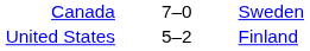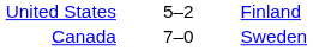 <table style="text-align:center">
 <tr>
 <th width=200></th>
 <th width=100></th>
 <th width=200></th>
 </tr>
 <tr>
+<td align=right><a href='#'>United States</a> </td>
+<td>5–2</td>
+<td align=left> <a href='#'>Finland</a></td>
+</tr>
+<tr>
 <td align=right><a href='#'>Canada</a> </td>
 <td>7–0</td>
 <td align=left> <a href='#'>Sweden</a></td>
 </tr>
-<tr>
-<td align=right><a href='#'>United States</a> </td>
-<td>5–2</td>
-<td align=left> <a href='#'>Finland</a></td>
-</tr>
 </table>
